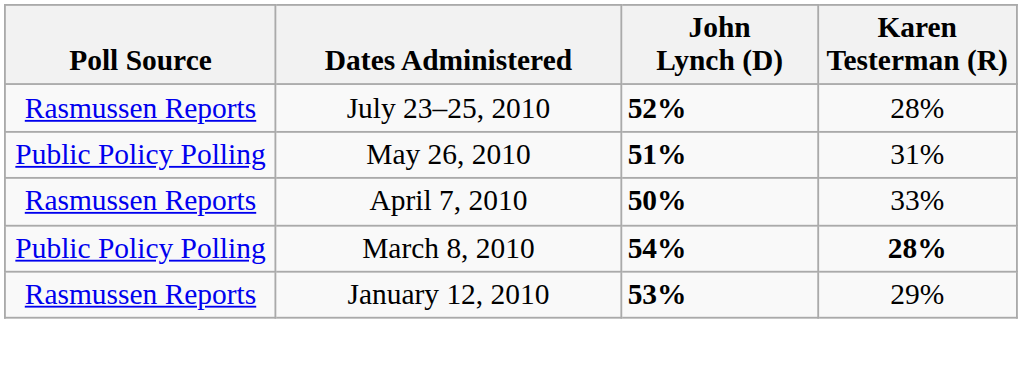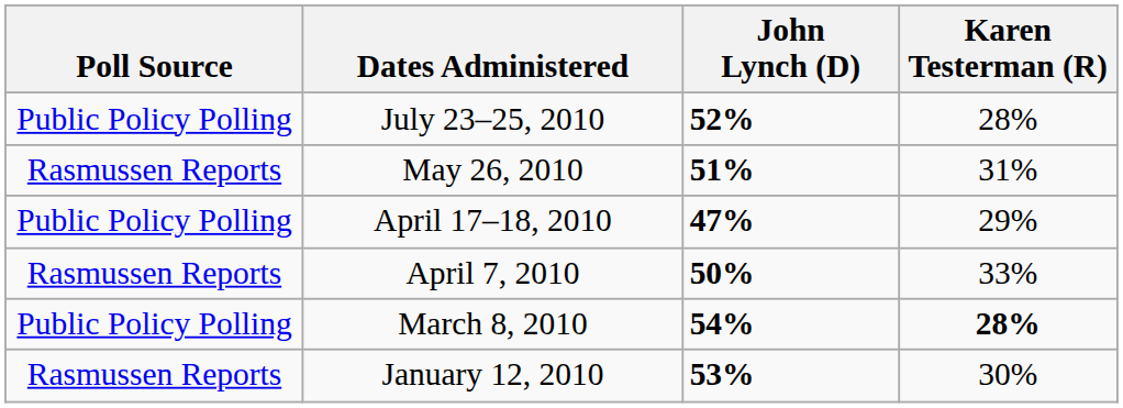 <table class="wikitable">
 <tr valign=bottom>
 <th style="width:140px;">Poll Source</th>
 <th style="width:180px;">Dates Administered</th>
 <th style="width:100px;">John<br>Lynch (D)</th>
 <th style="width:100px;">Karen<br>Testerman (R)</th>
 </tr>
 <tr>
-<td align=center><a href='#'>Rasmussen Reports</a></td>
+<td align=center><a href='#'>Public Policy Polling</a></td>
 <td align=center>July 23–25, 2010</td>
 <td><strong>52%</strong></td>
 <td align=center>28%</td>
 </tr>
 <tr>
-<td align=center><a href='#'>Public Policy Polling</a></td>
+<td align=center><a href='#'>Rasmussen Reports</a></td>
 <td align=center>May 26, 2010</td>
 <td><strong>51%</strong></td>
 <td align=center>31%</td>
+</tr>
+<tr>
+<td align=center><a href='#'>Public Policy Polling</a></td>
+<td align=center>April 17–18, 2010</td>
+<td><strong>47%</strong></td>
+<td align=center>29%</td>
 </tr>
 <tr>
 <td align=center><a href='#'>Rasmussen Reports</a></td>
 <td align=center>April 7, 2010</td>
 <td><strong>50%</strong></td>
 <td align=center>33%</td>
 </tr>
 <tr>
 <td align=center><a href='#'>Public Policy Polling</a></td>
 <td align=center>March 8, 2010</td>
 <td><strong>54%</strong></td>
 <td align=center><strong>28%</strong></td>
 </tr>
 <tr>
 <td align=center><a href='#'>Rasmussen Reports</a></td>
 <td align=center>January 12, 2010</td>
 <td><strong>53%</strong></td>
-<td align=center>29%</td>
+<td align=center>30%</td>
 </tr>
 </table>
